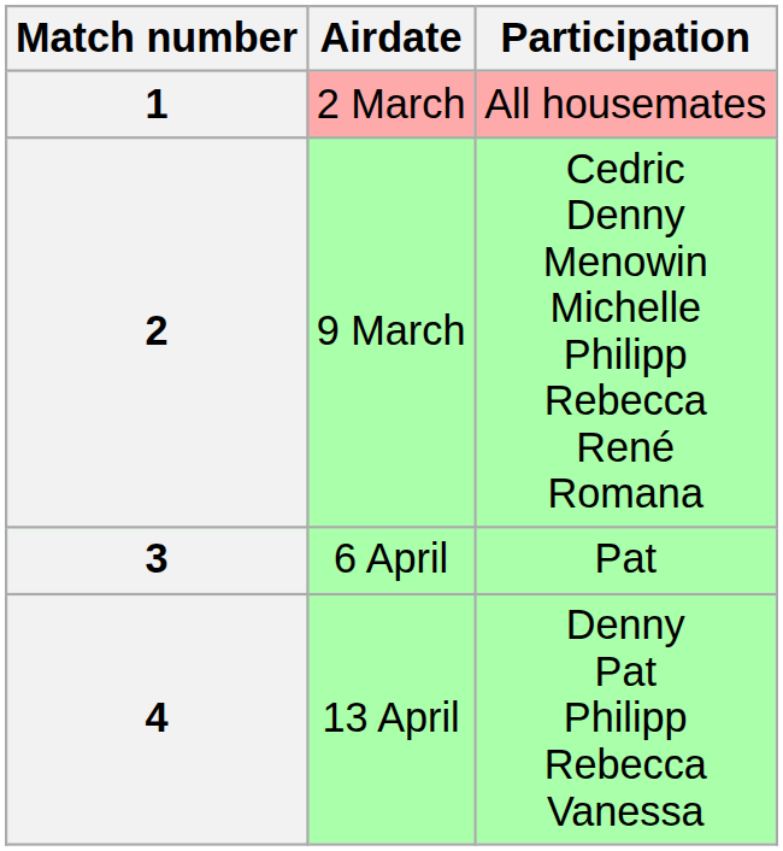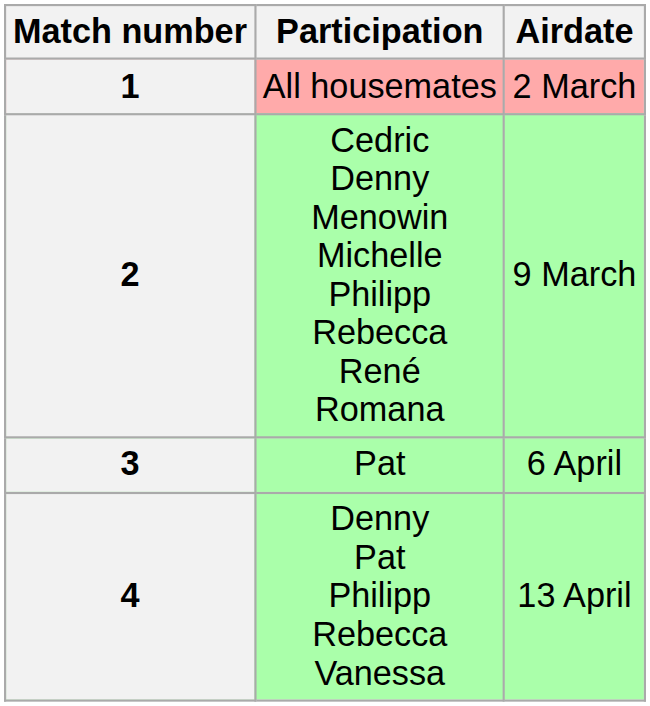 <table class="wikitable" style="text-align:center;">
 <tr>
 <th>Match number</th>
+<th>Participation</th>
 <th>Airdate</th>
-<th>Participation</th>
 </tr>
 <tr style="background:#ffaaaa;">
 <th>1</th>
+<td>All housemates</td>
 <td>2 March</td>
-<td>All housemates</td>
 </tr>
 <tr style="background:#aaffaa;">
 <th>2</th>
+<td>Cedric<br>Denny<br>Menowin<br>Michelle<br>Philipp<br>Rebecca<br>René<br>Romana</td>
 <td>9 March</td>
-<td>Cedric<br>Denny<br>Menowin<br>Michelle<br>Philipp<br>Rebecca<br>René<br>Romana</td>
 </tr>
 <tr style="background:#aaffaa;">
 <th>3</th>
+<td>Pat</td>
 <td>6 April</td>
-<td>Pat</td>
 </tr>
 <tr style="background:#aaffaa;">
 <th>4</th>
+<td>Denny<br>Pat<br>Philipp<br>Rebecca<br>Vanessa</td>
 <td>13 April</td>
-<td>Denny<br>Pat<br>Philipp<br>Rebecca<br>Vanessa</td>
 </tr>
 </table>
